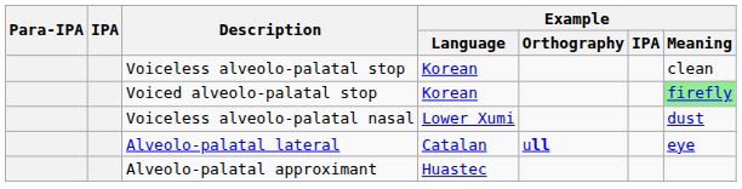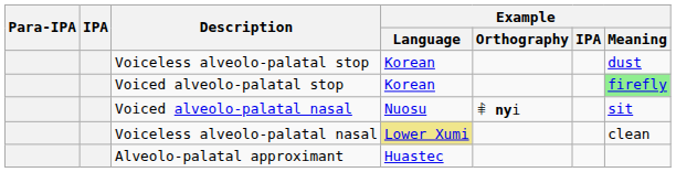 <table class="wikitable">
 <tr>
 <th rowspan="2">Para-IPA</th>
 <th rowspan="2">IPA</th>
 <th rowspan="2">Description</th>
 <th colspan="4">Example</th>
 </tr>
 <tr>
 <th>Language</th>
 <th>Orthography</th>
 <th>IPA</th>
 <th>Meaning</th>
 </tr>
 <tr>
 <th align="center" style="font-size: 20px"></th>
 <th align="center" style="font-size: 20px"></th>
 <td>Voiceless alveolo-palatal stop</td>
 <td><a href='#'>Korean</a></td>
 <td> </td>
 <td></td>
-<td>clean</td>
+<td><a href='#'>dust</a></td>
 </tr>
 <tr>
 <th align="center" style="font-size: 20px"></th>
 <th align="center" style="font-size: 20px"></th>
 <td>Voiced alveolo-palatal stop</td>
 <td><a href='#'>Korean</a></td>
 <td> </td>
 <td></td>
 <td style="background: lightgreen;"><a href='#'>firefly</a></td>
 </tr>
 <tr>
 <th align="center" style="font-size: 20px"></th>
 <th align="center" style="font-size: 20px"></th>
-<td>Voiceless alveolo-palatal nasal</td>
-<td><a href='#'>Lower Xumi</a></td>
+<td>Voiced <a href='#'>alveolo-palatal nasal</a></td>
+<td><a href='#'>Nuosu</a></td>
+<td>ꑌ <strong>ny</strong>i</td>
 <td></td>
-<td></td>
-<td><a href='#'>dust</a></td>
+<td><a href='#'>sit</a></td>
 </tr>
 <tr>
 <th align="center" style="font-size: 20px"></th>
 <th align="center" style="font-size: 20px"></th>
-<td><a href='#'>Alveolo-palatal lateral</a></td>
-<td><a href='#'>Catalan</a></td>
-<td><a href='#'>u<strong>ll</strong></a></td>
+<td>Voiceless alveolo-palatal nasal</td>
+<td style="background: khaki;"><a href='#'>Lower Xumi</a></td>
 <td></td>
-<td><a href='#'>eye</a></td>
+<td></td>
+<td>clean</td>
 </tr>
 <tr>
 <th></th>
 <th align="center" style="font-size: 20px"></th>
 <td>Alveolo-palatal approximant</td>
 <td><a href='#'>Huastec</a></td>
 <td></td>
 <td></td>
 <td></td>
 </tr>
 </table>
